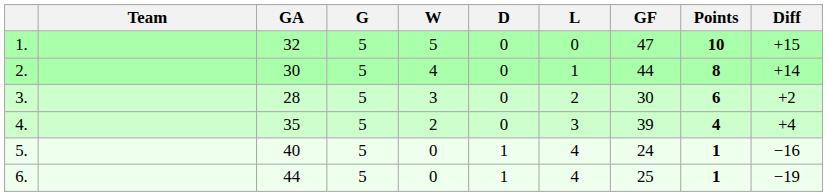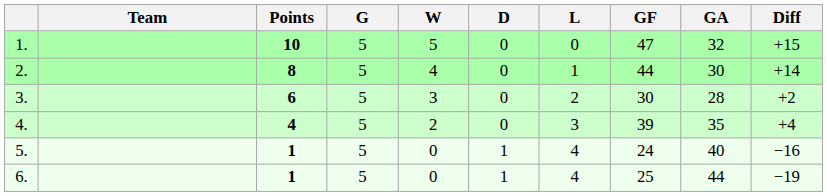 <table class=wikitable style="text-align:center">
 <tr bgcolor="#DCDCDC">
 <th width="25"></th>
 <th width="200">Team</th>
-<th width="60">GA</th>
+<th width="60">Points</th>
 <th width="60">G</th>
 <th width="60">W</th>
 <th width="60">D</th>
 <th width="60">L</th>
 <th width="60">GF</th>
-<th width="60">Points</th>
+<th width="60">GA</th>
 <th width="60">Diff</th>
 </tr>
 <tr bgcolor=#AAFFAA>
 <td>1.</td>
 <td align=left></td>
-<td>32</td>
+<td><strong>10</strong></td>
 <td>5</td>
 <td>5</td>
 <td>0</td>
 <td>0</td>
 <td>47</td>
-<td><strong>10</strong></td>
+<td>32</td>
 <td>+15</td>
 </tr>
 <tr bgcolor=#AAFFAA>
 <td>2.</td>
 <td align=left></td>
-<td>30</td>
+<td><strong>8</strong></td>
 <td>5</td>
 <td>4</td>
 <td>0</td>
 <td>1</td>
 <td>44</td>
-<td><strong>8</strong></td>
+<td>30</td>
 <td>+14</td>
 </tr>
 <tr bgcolor=#CCFFCC>
 <td>3.</td>
 <td align=left></td>
-<td>28</td>
+<td><strong>6</strong></td>
 <td>5</td>
 <td>3</td>
 <td>0</td>
 <td>2</td>
 <td>30</td>
-<td><strong>6</strong></td>
+<td>28</td>
 <td>+2</td>
 </tr>
 <tr bgcolor=#CCFFCC>
 <td>4.</td>
 <td align=left></td>
-<td>35</td>
+<td><strong>4</strong></td>
 <td>5</td>
 <td>2</td>
 <td>0</td>
 <td>3</td>
 <td>39</td>
-<td><strong>4</strong></td>
+<td>35</td>
 <td>+4</td>
 </tr>
 <tr bgcolor=#EEFFEE>
 <td>5.</td>
 <td align=left></td>
-<td>40</td>
+<td><strong>1</strong></td>
 <td>5</td>
 <td>0</td>
 <td>1</td>
 <td>4</td>
 <td>24</td>
-<td><strong>1</strong></td>
+<td>40</td>
 <td>−16</td>
 </tr>
 <tr bgcolor=#EEFFEE>
 <td>6.</td>
 <td align=left></td>
-<td>44</td>
+<td><strong>1</strong></td>
 <td>5</td>
 <td>0</td>
 <td>1</td>
 <td>4</td>
 <td>25</td>
-<td><strong>1</strong></td>
+<td>44</td>
 <td>−19</td>
 </tr>
 </table>
